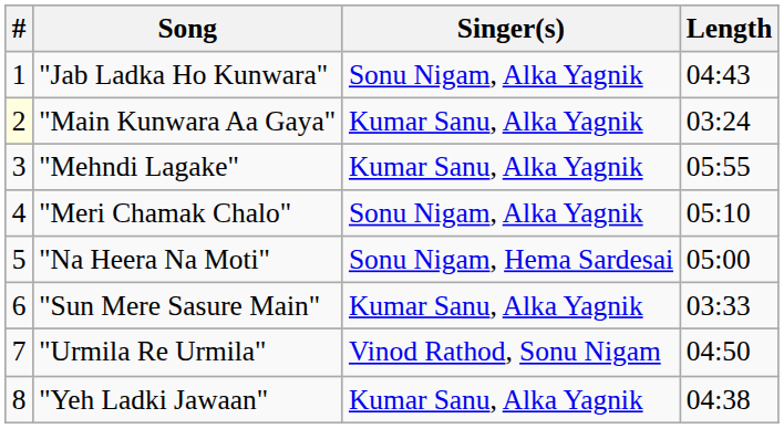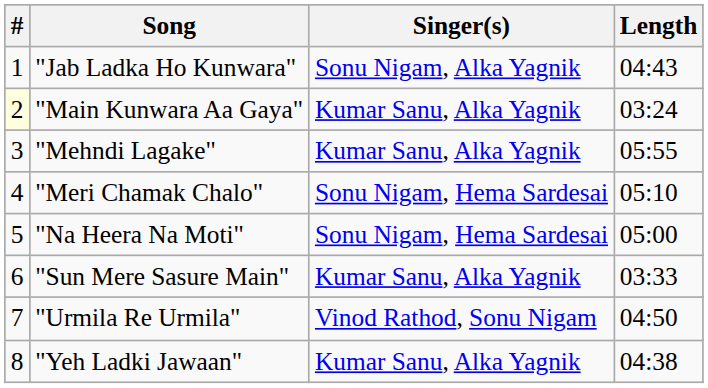 <table class="wikitable" style="font-size:95%;">
 <tr>
 <th>#</th>
 <th>Song</th>
 <th>Singer(s)</th>
 <th>Length</th>
 </tr>
 <tr>
 <td>1</td>
 <td>"Jab Ladka Ho Kunwara"</td>
 <td><a href='#'>Sonu Nigam</a>, <a href='#'>Alka Yagnik</a></td>
 <td>04:43</td>
 </tr>
 <tr>
 <td style="background: lightyellow;">2</td>
 <td>"Main Kunwara Aa Gaya"</td>
 <td><a href='#'>Kumar Sanu</a>, <a href='#'>Alka Yagnik</a></td>
 <td>03:24</td>
 </tr>
 <tr>
 <td>3</td>
 <td>"Mehndi Lagake"</td>
 <td><a href='#'>Kumar Sanu</a>, <a href='#'>Alka Yagnik</a></td>
 <td>05:55</td>
 </tr>
 <tr>
 <td>4</td>
 <td>"Meri Chamak Chalo"</td>
-<td><a href='#'>Sonu Nigam</a>, <a href='#'>Alka Yagnik</a></td>
+<td><a href='#'>Sonu Nigam</a>, <a href='#'>Hema Sardesai</a></td>
 <td>05:10</td>
 </tr>
 <tr>
 <td>5</td>
 <td>"Na Heera Na Moti"</td>
 <td><a href='#'>Sonu Nigam</a>, <a href='#'>Hema Sardesai</a></td>
 <td>05:00</td>
 </tr>
 <tr>
 <td>6</td>
 <td>"Sun Mere Sasure Main"</td>
 <td><a href='#'>Kumar Sanu</a>, <a href='#'>Alka Yagnik</a></td>
 <td>03:33</td>
 </tr>
 <tr>
 <td>7</td>
 <td>"Urmila Re Urmila"</td>
 <td><a href='#'>Vinod Rathod</a>, <a href='#'>Sonu Nigam</a></td>
 <td>04:50</td>
 </tr>
 <tr>
 <td>8</td>
 <td>"Yeh Ladki Jawaan"</td>
 <td><a href='#'>Kumar Sanu</a>, <a href='#'>Alka Yagnik</a></td>
 <td>04:38</td>
 </tr>
 </table>
